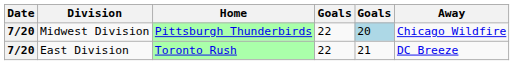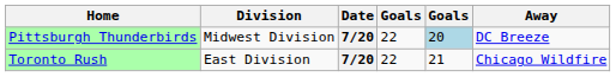 <table class="wikitable" style="font-size: 95%;">
 <tr>
+<th>Home</th>
+<th>Division</th>
 <th>Date</th>
-<th>Division</th>
-<th>Home</th>
 <th>Goals</th>
 <th>Goals</th>
 <th>Away</th>
 </tr>
 <tr>
+<td style="background:#afa"><a href='#'>Pittsburgh Thunderbirds</a></td>
+<td>Midwest Division</td>
 <th>7/20</th>
-<td>Midwest Division</td>
-<td style="background:#afa"><a href='#'>Pittsburgh Thunderbirds</a></td>
 <td>22</td>
 <td style="background: lightblue;">20</td>
+<td><a href='#'>DC Breeze</a></td>
+</tr>
+<tr>
+<td style="background:#afa"><a href='#'>Toronto Rush</a></td>
+<td>East Division</td>
+<th>7/20</th>
+<td>22</td>
+<td>21</td>
 <td><a href='#'>Chicago Wildfire</a></td>
 </tr>
-<tr>
-<th>7/20</th>
-<td>East Division</td>
-<td style="background:#afa"><a href='#'>Toronto Rush</a></td>
-<td>22</td>
-<td>21</td>
-<td><a href='#'>DC Breeze</a></td>
-</tr>
 </table>
